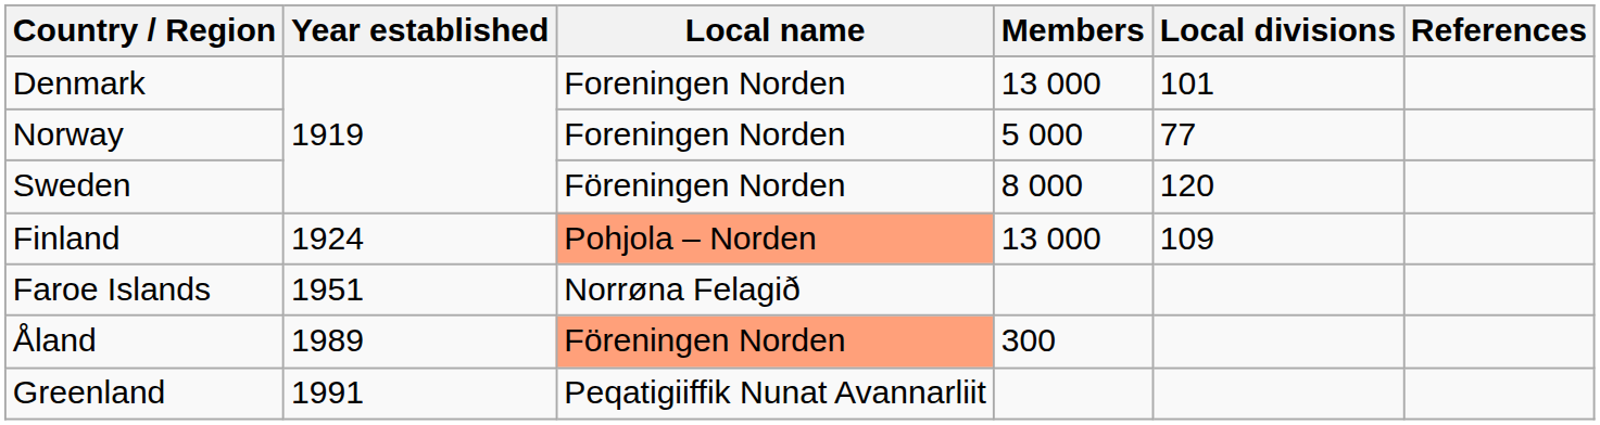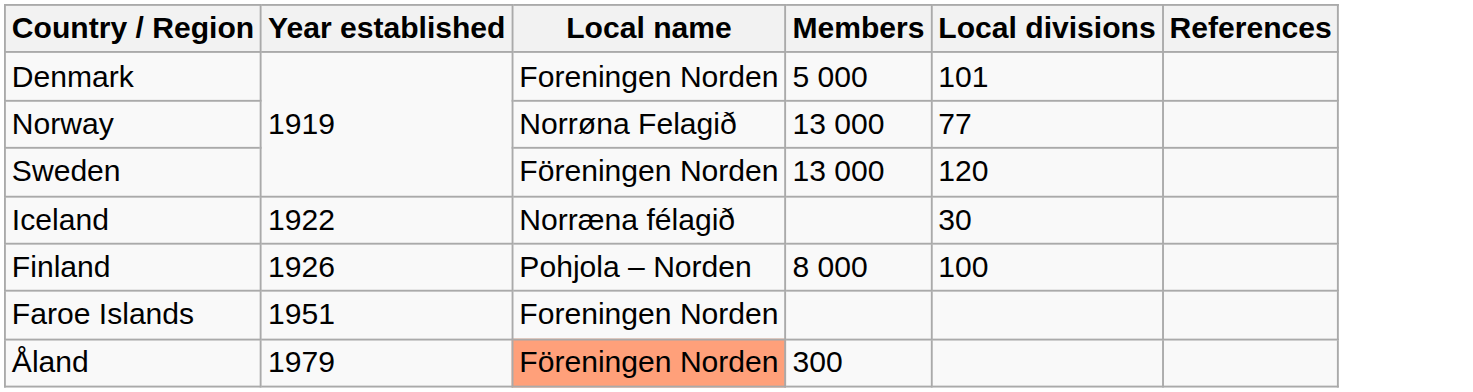 <table class="wikitable">
 <tr>
 <th>Country / Region</th>
 <th>Year established</th>
 <th>Local name</th>
 <th>Members</th>
 <th>Local divisions</th>
 <th>References</th>
 </tr>
 <tr>
 <td> Denmark</td>
 <td rowspan="3">1919</td>
 <td>Foreningen Norden</td>
-<td>13 000</td>
+<td>5 000</td>
 <td>101</td>
 <td></td>
 </tr>
 <tr>
 <td> Norway</td>
-<td>Foreningen Norden</td>
-<td>5 000</td>
+<td>Norrøna Felagið</td>
+<td>13 000</td>
 <td>77</td>
 <td></td>
 </tr>
 <tr>
 <td> Sweden</td>
 <td>Föreningen Norden</td>
-<td>8 000</td>
+<td>13 000</td>
 <td>120</td>
 <td></td>
 </tr>
 <tr>
+<td> Iceland</td>
+<td>1922</td>
+<td>Norræna félagið</td>
+<td></td>
+<td>30</td>
+<td></td>
+</tr>
+<tr>
 <td> Finland</td>
-<td>1924</td>
-<td style="background: lightsalmon;">Pohjola – Norden</td>
-<td>13 000</td>
-<td>109</td>
+<td>1926</td>
+<td>Pohjola – Norden</td>
+<td>8 000</td>
+<td>100</td>
 <td></td>
 </tr>
 <tr>
 <td> Faroe Islands</td>
 <td>1951</td>
-<td>Norrøna Felagið</td>
+<td>Foreningen Norden</td>
 <td></td>
 <td></td>
 <td></td>
 </tr>
 <tr>
 <td> Åland</td>
-<td>1989</td>
+<td>1979</td>
 <td style="background: lightsalmon;">Föreningen Norden</td>
 <td>300</td>
 <td></td>
 <td></td>
 </tr>
-<tr>
-<td> Greenland</td>
-<td>1991</td>
-<td>Peqatigiiffik Nunat Avannarliit</td>
-<td></td>
-<td></td>
-<td></td>
-</tr>
 </table>
